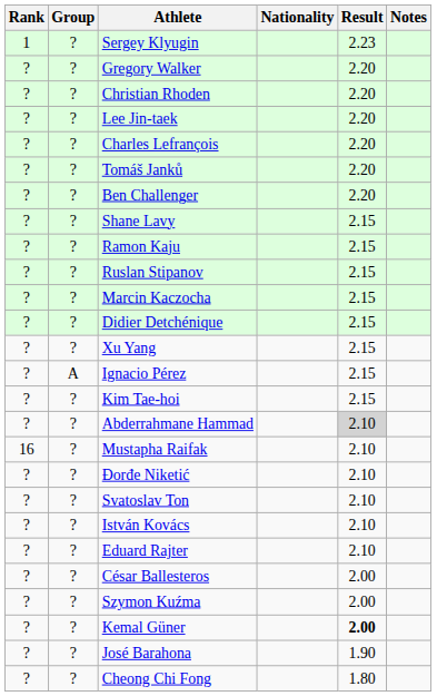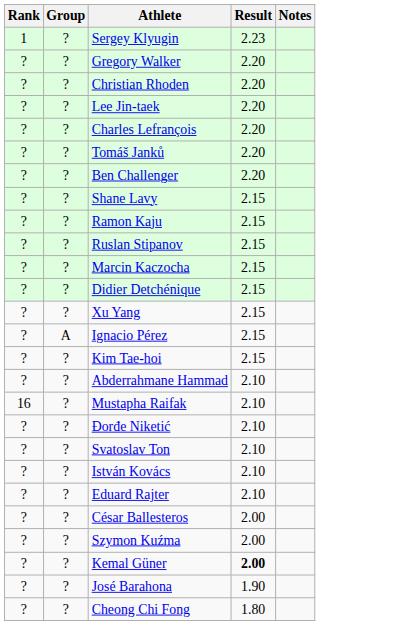 <table class="wikitable sortable" style="text-align:center;font-size:95%">
 <tr>
 <th>Rank</th>
 <th>Group</th>
 <th>Athlete</th>
-<th>Nationality</th>
 <th>Result</th>
 <th>Notes</th>
 </tr>
 <tr bgcolor=ddffdd>
 <td>1</td>
 <td>?</td>
 <td align=left><a href='#'>Sergey Klyugin</a></td>
-<td align=left></td>
 <td>2.23</td>
 <td></td>
 </tr>
 <tr bgcolor=ddffdd>
 <td>?</td>
 <td>?</td>
 <td align=left><a href='#'>Gregory Walker</a></td>
-<td align=left></td>
 <td>2.20</td>
 <td></td>
 </tr>
 <tr bgcolor=ddffdd>
 <td>?</td>
 <td>?</td>
 <td align=left><a href='#'>Christian Rhoden</a></td>
-<td align=left></td>
 <td>2.20</td>
 <td></td>
 </tr>
 <tr bgcolor=ddffdd>
 <td>?</td>
 <td>?</td>
 <td align=left><a href='#'>Lee Jin-taek</a></td>
-<td align=left></td>
 <td>2.20</td>
 <td></td>
 </tr>
 <tr bgcolor=ddffdd>
 <td>?</td>
 <td>?</td>
 <td align=left><a href='#'>Charles Lefrançois</a></td>
-<td align=left></td>
 <td>2.20</td>
 <td></td>
 </tr>
 <tr bgcolor=ddffdd>
 <td>?</td>
 <td>?</td>
 <td align="left"><a href='#'>Tomáš Janků</a></td>
-<td align=left></td>
 <td>2.20</td>
 <td></td>
 </tr>
 <tr bgcolor=ddffdd>
 <td>?</td>
 <td>?</td>
 <td align="left"><a href='#'>Ben Challenger</a></td>
-<td align=left></td>
 <td>2.20</td>
 <td></td>
 </tr>
 <tr bgcolor=ddffdd>
 <td>?</td>
 <td>?</td>
 <td align="left"><a href='#'>Shane Lavy</a></td>
-<td align=left></td>
 <td>2.15</td>
 <td></td>
 </tr>
 <tr bgcolor=ddffdd>
 <td>?</td>
 <td>?</td>
 <td align="left"><a href='#'>Ramon Kaju</a></td>
-<td align=left></td>
 <td>2.15</td>
 <td></td>
 </tr>
 <tr bgcolor=ddffdd>
 <td>?</td>
 <td>?</td>
 <td align="left"><a href='#'>Ruslan Stipanov</a></td>
-<td align=left></td>
 <td>2.15</td>
 <td></td>
 </tr>
 <tr bgcolor=ddffdd>
 <td>?</td>
 <td>?</td>
 <td align="left"><a href='#'>Marcin Kaczocha</a></td>
-<td align=left></td>
 <td>2.15</td>
 <td></td>
 </tr>
 <tr bgcolor=ddffdd>
 <td>?</td>
 <td>?</td>
 <td align="left"><a href='#'>Didier Detchénique</a></td>
-<td align=left></td>
 <td>2.15</td>
 <td></td>
 </tr>
 <tr>
 <td>?</td>
 <td>?</td>
 <td align="left"><a href='#'>Xu Yang</a></td>
-<td align=left></td>
 <td>2.15</td>
 <td></td>
 </tr>
 <tr>
 <td>?</td>
 <td>A</td>
 <td align="left"><a href='#'>Ignacio Pérez</a></td>
-<td align=left></td>
 <td>2.15</td>
 <td></td>
 </tr>
 <tr>
 <td>?</td>
 <td>?</td>
 <td align="left"><a href='#'>Kim Tae-hoi</a></td>
-<td align=left></td>
 <td>2.15</td>
 <td></td>
 </tr>
 <tr>
 <td>?</td>
 <td>?</td>
 <td align=left><a href='#'>Abderrahmane Hammad</a></td>
-<td align=left></td>
-<td style="background: lightgrey;">2.10</td>
+<td>2.10</td>
 <td></td>
 </tr>
 <tr>
 <td>16</td>
 <td>?</td>
 <td align=left><a href='#'>Mustapha Raifak</a></td>
-<td align=left></td>
 <td>2.10</td>
 <td></td>
 </tr>
 <tr>
 <td>?</td>
 <td>?</td>
 <td align="left"><a href='#'>Đorđe Niketić</a></td>
-<td align=left></td>
 <td>2.10</td>
 <td></td>
 </tr>
 <tr>
 <td>?</td>
 <td>?</td>
 <td align="left"><a href='#'>Svatoslav Ton</a></td>
-<td align=left></td>
 <td>2.10</td>
 <td></td>
 </tr>
 <tr>
 <td>?</td>
 <td>?</td>
 <td align="left"><a href='#'>István Kovács</a></td>
-<td align=left></td>
 <td>2.10</td>
 <td></td>
 </tr>
 <tr>
 <td>?</td>
 <td>?</td>
 <td align="left"><a href='#'>Eduard Rajter</a></td>
-<td align=left></td>
 <td>2.10</td>
 <td></td>
 </tr>
 <tr>
 <td>?</td>
 <td>?</td>
 <td align="left"><a href='#'>César Ballesteros</a></td>
-<td align=left></td>
 <td>2.00</td>
 <td></td>
 </tr>
 <tr>
 <td>?</td>
 <td>?</td>
 <td align="left"><a href='#'>Szymon Kuźma</a></td>
-<td align=left></td>
 <td>2.00</td>
 <td></td>
 </tr>
 <tr>
 <td>?</td>
 <td>?</td>
 <td align="left"><a href='#'>Kemal Güner</a></td>
-<td align=left></td>
 <td><strong>2.00</strong></td>
 <td></td>
 </tr>
 <tr>
 <td>?</td>
 <td>?</td>
 <td align="left"><a href='#'>José Barahona</a></td>
-<td align=left></td>
 <td>1.90</td>
 <td></td>
 </tr>
 <tr>
 <td>?</td>
 <td>?</td>
 <td align="left"><a href='#'>Cheong Chi Fong</a></td>
-<td align=left></td>
 <td>1.80</td>
 <td></td>
 </tr>
 </table>
